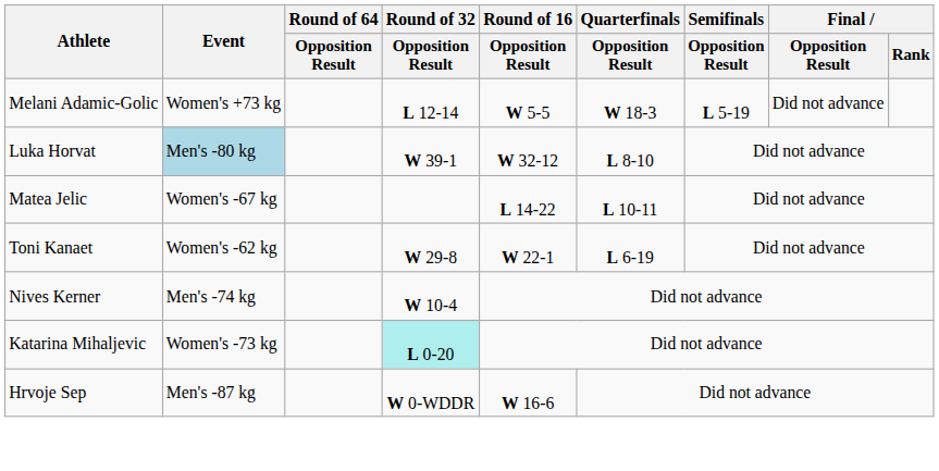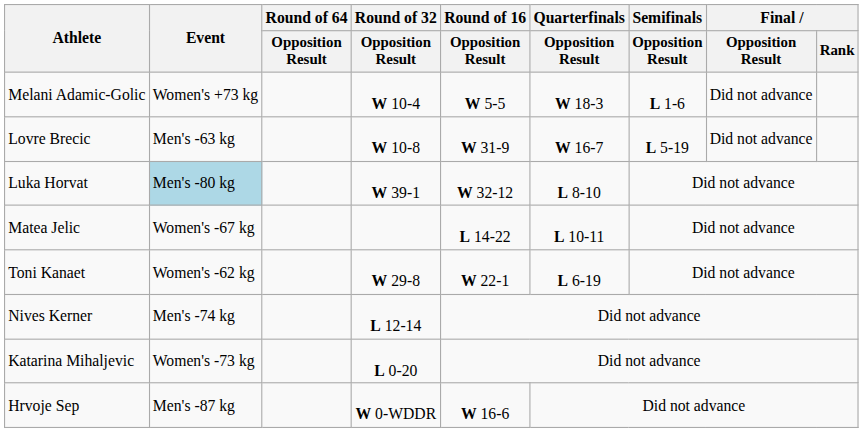 <table class="wikitable" style="font-size:90%">
 <tr>
 <th rowspan="2">Athlete</th>
 <th rowspan="2">Event</th>
 <th>Round of 64</th>
 <th>Round of 32</th>
 <th>Round of 16</th>
 <th>Quarterfinals</th>
 <th>Semifinals</th>
 <th colspan=2>Final / </th>
 </tr>
 <tr style="font-size:95%">
 <th>Opposition<br>Result</th>
 <th>Opposition<br>Result</th>
 <th>Opposition<br>Result</th>
 <th>Opposition<br>Result</th>
 <th>Opposition<br>Result</th>
 <th>Opposition<br>Result</th>
 <th>Rank</th>
 </tr>
 <tr align=center>
 <td align=left>Melani Adamic-Golic</td>
 <td align=left>Women's +73 kg</td>
 <td></td>
-<td><br><strong>L</strong> 12-14</td>
+<td><br><strong>W</strong> 10-4</td>
 <td><br><strong>W</strong> 5-5</td>
 <td><br><strong>W</strong> 18-3</td>
+<td><br><strong>L</strong> 1-6</td>
+<td>Did not advance</td>
+<td></td>
+</tr>
+<tr align=center>
+<td align=left>Lovre Brecic</td>
+<td align=left>Men's -63 kg</td>
+<td></td>
+<td><br><strong>W</strong> 10-8</td>
+<td><br><strong>W</strong> 31-9</td>
+<td><br><strong>W</strong> 16-7</td>
 <td><br><strong>L</strong> 5-19</td>
 <td>Did not advance</td>
 <td></td>
 </tr>
 <tr align=center>
 <td align=left>Luka Horvat</td>
 <td align=left style="background: lightblue;">Men's -80 kg</td>
 <td></td>
 <td><br><strong>W</strong> 39-1</td>
 <td><br><strong>W</strong> 32-12</td>
 <td><br><strong>L</strong> 8-10</td>
 <td colspan=3>Did not advance</td>
 </tr>
 <tr align=center>
 <td align=left>Matea Jelic</td>
 <td align=left>Women's -67 kg</td>
 <td></td>
 <td></td>
 <td><br><strong>L</strong> 14-22</td>
 <td><br><strong>L</strong> 10-11</td>
 <td colspan=3>Did not advance</td>
 </tr>
 <tr align=center>
 <td align=left>Toni Kanaet</td>
 <td align=left>Women's -62 kg</td>
 <td></td>
 <td><br><strong>W</strong> 29-8</td>
 <td><br><strong>W</strong> 22-1</td>
 <td><br><strong>L</strong> 6-19</td>
 <td colspan=3>Did not advance</td>
 </tr>
 <tr align=center>
 <td align=left>Nives Kerner</td>
 <td align=left>Men's -74 kg</td>
 <td></td>
-<td><br><strong>W</strong> 10-4</td>
+<td><br><strong>L</strong> 12-14</td>
 <td colspan=5>Did not advance</td>
 </tr>
 <tr align=center>
 <td align=left>Katarina Mihaljevic</td>
 <td align=left>Women's -73 kg</td>
 <td></td>
-<td style="background: paleturquoise;"><br><strong>L</strong> 0-20</td>
+<td><br><strong>L</strong> 0-20</td>
 <td colspan=5>Did not advance</td>
 </tr>
 <tr align=center>
 <td align=left>Hrvoje Sep</td>
 <td align=left>Men's -87 kg</td>
 <td></td>
 <td><br><strong>W</strong> 0-WDDR</td>
 <td><br><strong>W</strong> 16-6</td>
 <td colspan=4>Did not advance</td>
 </tr>
 </table>
